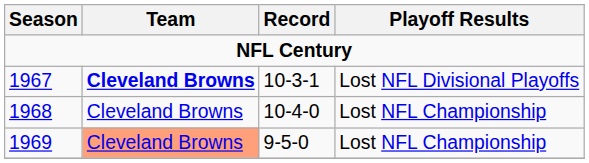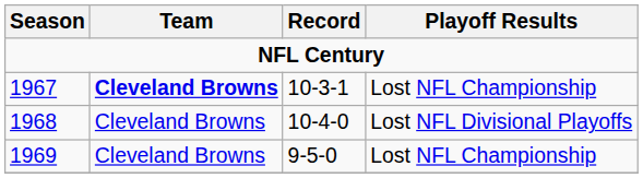 <table class="wikitable">
 <tr>
 <th>Season</th>
 <th>Team</th>
 <th>Record</th>
 <th>Playoff Results</th>
 </tr>
 <tr>
 <td colspan="4" align="center"><strong>NFL Century</strong></td>
 </tr>
 <tr>
 <td><a href='#'>1967</a></td>
 <td><strong><a href='#'>Cleveland Browns</a></strong></td>
 <td>10-3-1</td>
-<td>Lost <a href='#'>NFL Divisional Playoffs</a></td>
+<td>Lost <a href='#'>NFL Championship</a></td>
 </tr>
 <tr>
 <td><a href='#'>1968</a></td>
 <td><a href='#'>Cleveland Browns</a></td>
 <td>10-4-0</td>
-<td>Lost <a href='#'>NFL Championship</a></td>
+<td>Lost <a href='#'>NFL Divisional Playoffs</a></td>
 </tr>
 <tr>
 <td><a href='#'>1969</a></td>
-<td style="background: lightsalmon;"><a href='#'>Cleveland Browns</a></td>
+<td><a href='#'>Cleveland Browns</a></td>
 <td>9-5-0</td>
 <td>Lost <a href='#'>NFL Championship</a></td>
 </tr>
 <tr>
 </tr>
 </table>
